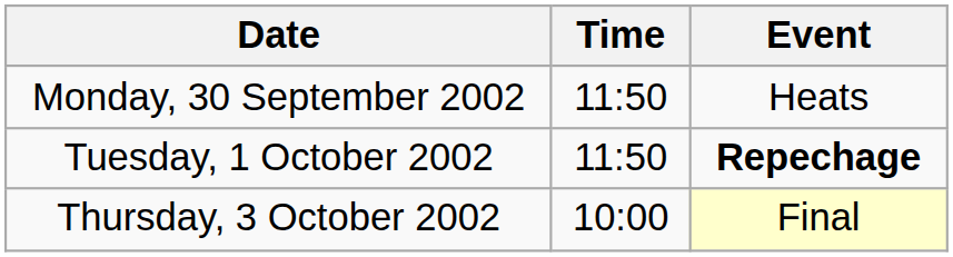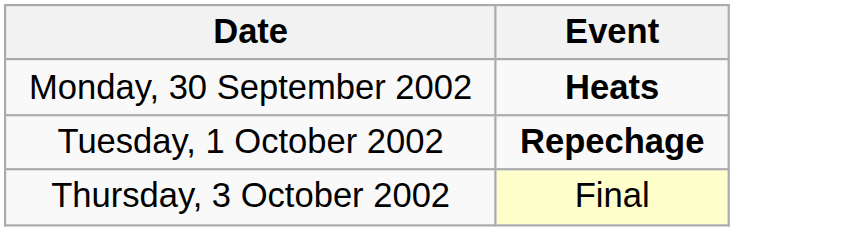 <table class = "wikitable" style="text-align:center;">
 <tr>
 <th width=220>Date</th>
-<th width=50>Time</th>
 <th width=100>Event</th>
 </tr>
 <tr>
 <td>Monday, 30 September 2002</td>
-<td>11:50</td>
-<td>Heats</td>
+<td><strong>Heats</strong></td>
 </tr>
 <tr>
 <td>Tuesday, 1 October 2002</td>
-<td>11:50</td>
 <td><strong>Repechage</strong></td>
 </tr>
 <tr>
 <td>Thursday, 3 October 2002</td>
-<td>10:00</td>
 <td bgcolor=ffffcc>Final</td>
 </tr>
 </table>
